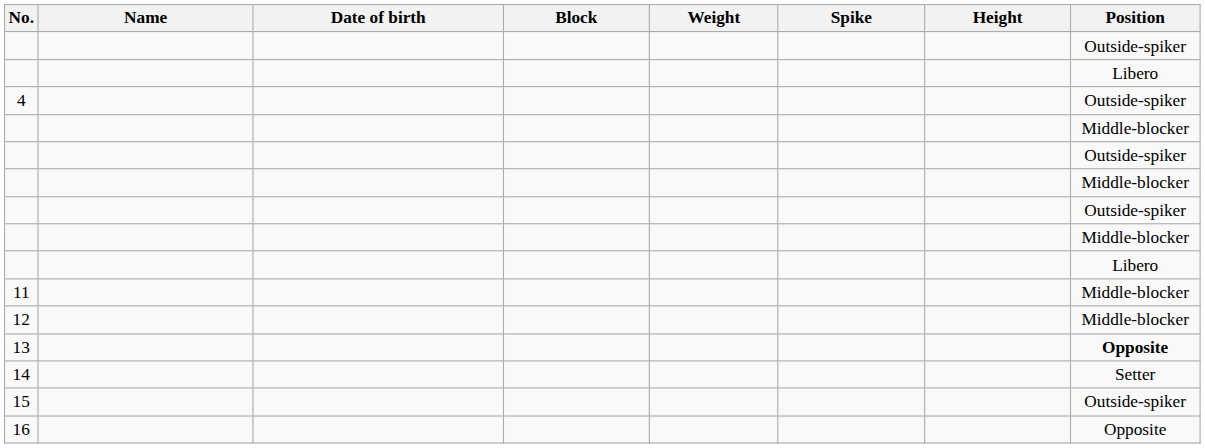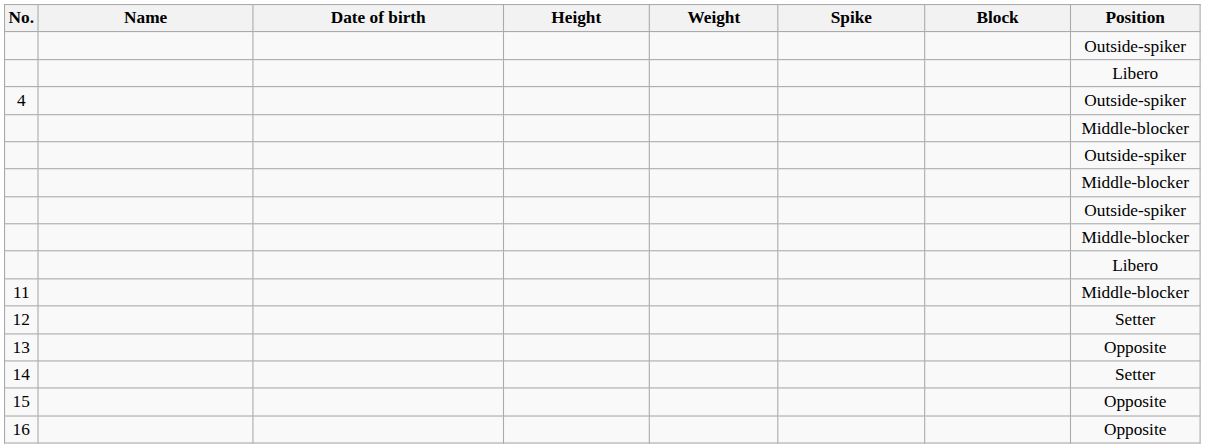 <table class="wikitable sortable" style="font-size:100%; text-align:center;">
 <tr>
 <th>No.</th>
 <th style="width:12em">Name</th>
 <th style="width:14em">Date of birth</th>
-<th style="width:8em">Block</th>
+<th style="width:8em">Height</th>
 <th style="width:7em">Weight</th>
 <th style="width:8em">Spike</th>
-<th style="width:8em">Height</th>
+<th style="width:8em">Block</th>
 <th style="width:7em">Position</th>
 </tr>
 <tr>
 <td></td>
 <td align=left> </td>
 <td align=right></td>
 <td></td>
 <td></td>
 <td></td>
 <td></td>
 <td>Outside-spiker</td>
 </tr>
 <tr>
 <td></td>
 <td align=left> </td>
 <td align=right></td>
 <td></td>
 <td></td>
 <td></td>
 <td></td>
 <td>Libero</td>
 </tr>
 <tr>
 <td>4</td>
 <td align=left> </td>
 <td align=right></td>
 <td></td>
 <td></td>
 <td></td>
 <td></td>
 <td>Outside-spiker</td>
 </tr>
 <tr>
 <td></td>
 <td align=left> </td>
 <td align=right></td>
 <td></td>
 <td></td>
 <td></td>
 <td></td>
 <td>Middle-blocker</td>
 </tr>
 <tr>
 <td></td>
 <td align=left> </td>
 <td align=right></td>
 <td></td>
 <td></td>
 <td></td>
 <td></td>
 <td>Outside-spiker</td>
 </tr>
 <tr>
 <td></td>
 <td align=left> </td>
 <td align=right></td>
 <td></td>
 <td></td>
 <td></td>
 <td></td>
 <td>Middle-blocker</td>
 </tr>
 <tr>
 <td></td>
 <td align=left> </td>
 <td align=right></td>
 <td></td>
 <td></td>
 <td></td>
 <td></td>
 <td>Outside-spiker</td>
 </tr>
 <tr>
 <td></td>
 <td align=left> </td>
 <td align=right></td>
 <td></td>
 <td></td>
 <td></td>
 <td></td>
 <td>Middle-blocker</td>
 </tr>
 <tr>
 <td></td>
 <td align=left> </td>
 <td align=right></td>
 <td></td>
 <td></td>
 <td></td>
 <td></td>
 <td>Libero</td>
 </tr>
 <tr>
 <td>11</td>
 <td align=left> </td>
 <td align=right></td>
 <td></td>
 <td></td>
 <td></td>
 <td></td>
 <td>Middle-blocker</td>
 </tr>
 <tr>
 <td>12</td>
 <td align=left> </td>
 <td align=right></td>
 <td></td>
 <td></td>
 <td></td>
 <td></td>
-<td>Middle-blocker</td>
+<td>Setter</td>
 </tr>
 <tr>
 <td>13</td>
 <td align=left> </td>
 <td align=right></td>
 <td></td>
 <td></td>
 <td></td>
 <td></td>
-<td><strong>Opposite</strong></td>
+<td>Opposite</td>
 </tr>
 <tr>
 <td>14</td>
 <td align=left> </td>
 <td align=right></td>
 <td></td>
 <td></td>
 <td></td>
 <td></td>
 <td>Setter</td>
 </tr>
 <tr>
 <td>15</td>
 <td align=left> </td>
 <td align=right></td>
 <td></td>
 <td></td>
 <td></td>
 <td></td>
-<td>Outside-spiker</td>
+<td>Opposite</td>
 </tr>
 <tr>
 <td>16</td>
 <td align=left> </td>
 <td align=right></td>
 <td></td>
 <td></td>
 <td></td>
 <td></td>
 <td>Opposite</td>
 </tr>
 </table>
